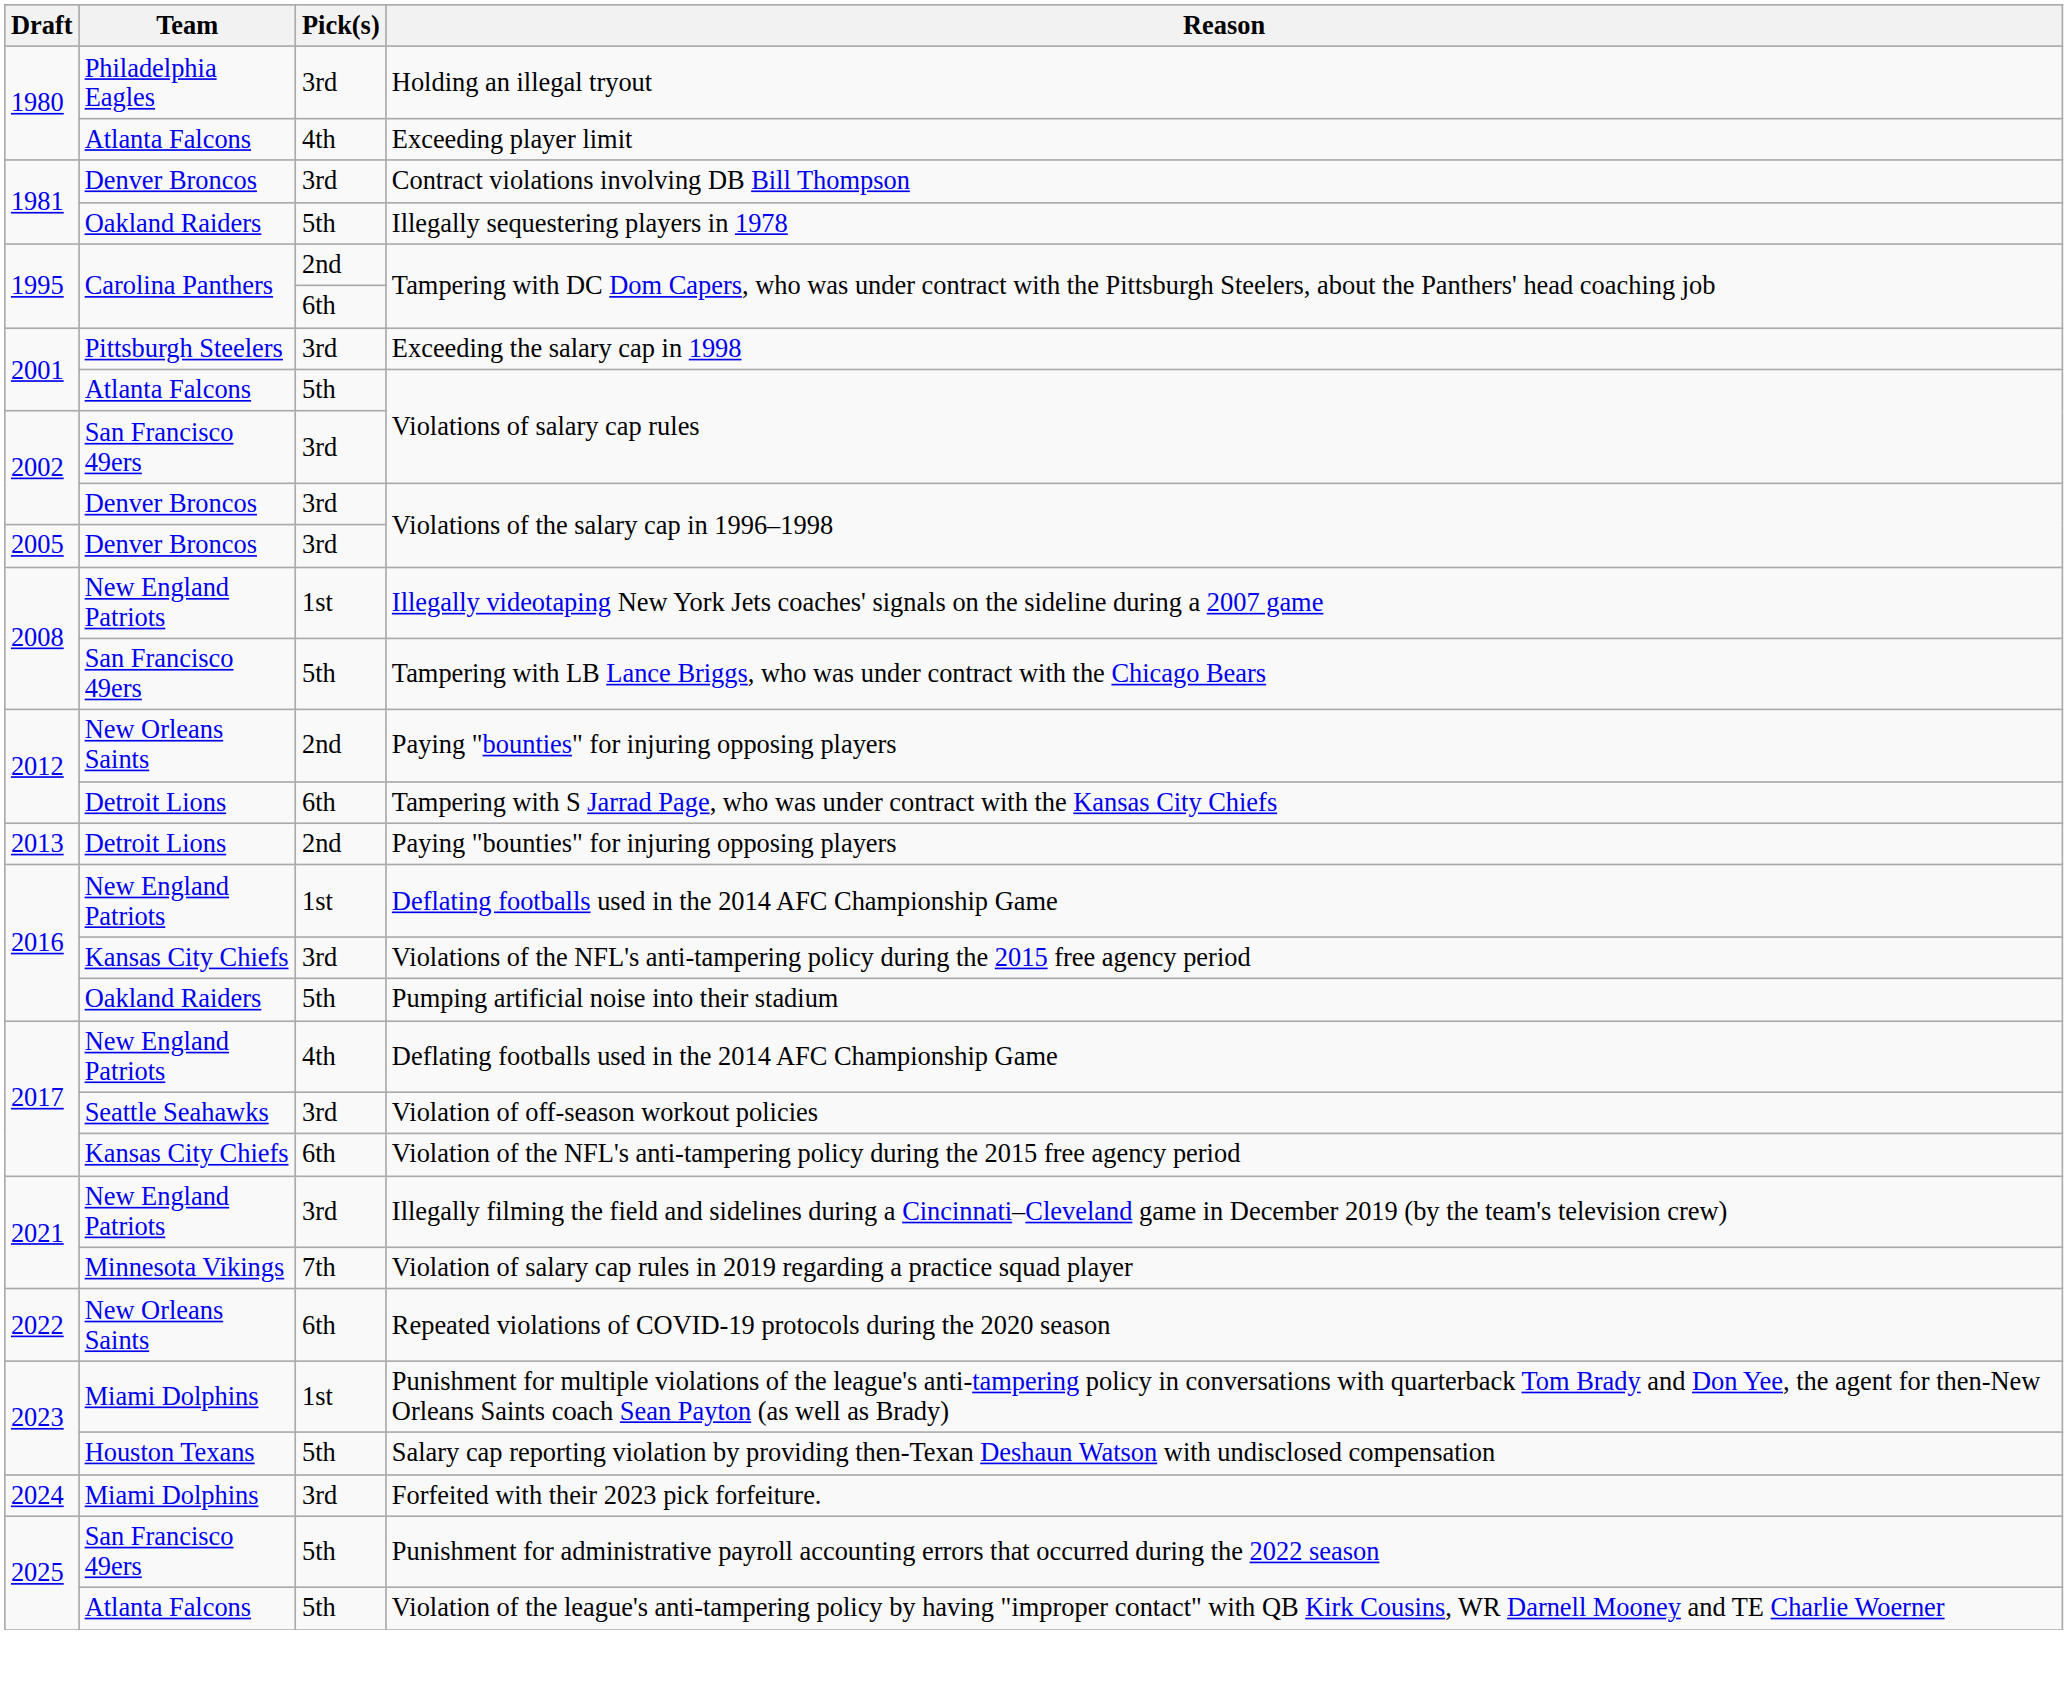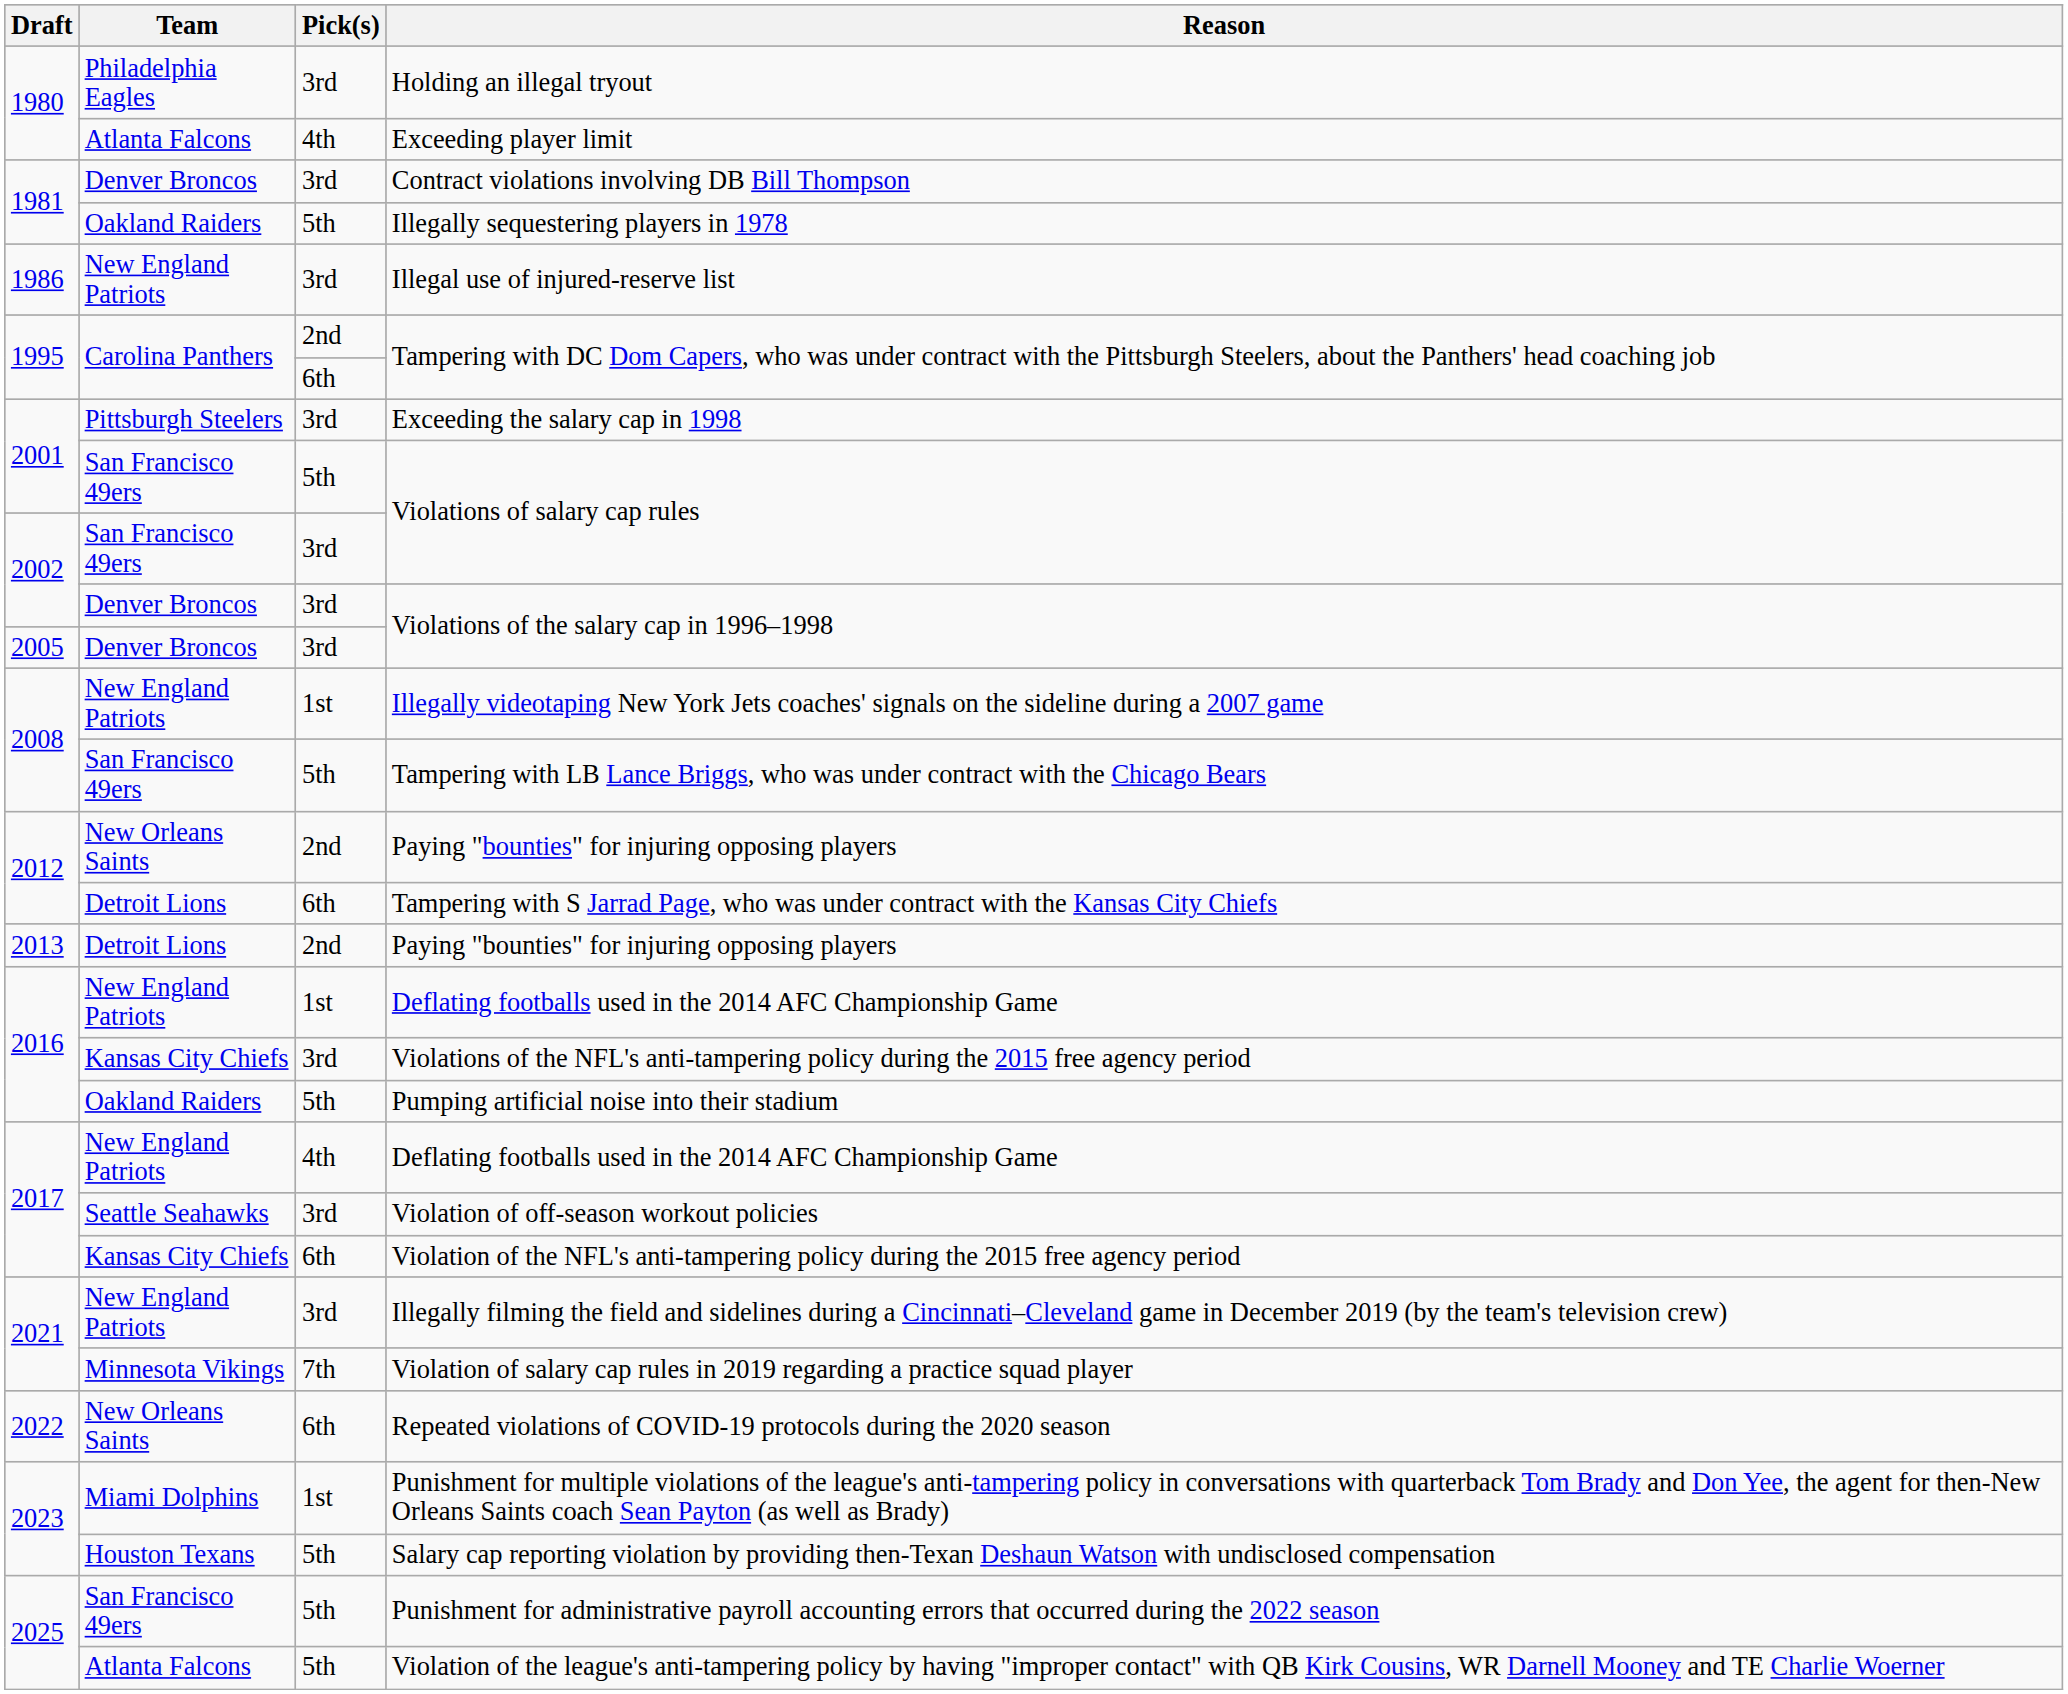 <table class="wikitable">
 <tr>
 <th>Draft</th>
 <th>Team</th>
 <th>Pick(s)</th>
 <th>Reason</th>
 </tr>
 <tr>
 <td rowspan="2"><a href='#'>1980</a></td>
 <td><a href='#'>Philadelphia Eagles</a></td>
 <td>3rd</td>
 <td>Holding an illegal tryout</td>
 </tr>
 <tr>
 <td><a href='#'>Atlanta Falcons</a></td>
 <td>4th</td>
 <td>Exceeding player limit</td>
 </tr>
 <tr>
 <td rowspan="2"><a href='#'>1981</a></td>
 <td><a href='#'>Denver Broncos</a></td>
 <td>3rd</td>
 <td>Contract violations involving DB <a href='#'>Bill Thompson</a></td>
 </tr>
 <tr>
 <td><a href='#'>Oakland Raiders</a></td>
 <td>5th</td>
 <td>Illegally sequestering players in <a href='#'>1978</a></td>
 </tr>
 <tr>
+<td><a href='#'>1986</a></td>
+<td><a href='#'>New England Patriots</a></td>
+<td>3rd</td>
+<td>Illegal use of injured-reserve list</td>
+</tr>
+<tr>
 <td rowspan="2"><a href='#'>1995</a></td>
 <td rowspan="2"><a href='#'>Carolina Panthers</a></td>
 <td>2nd</td>
 <td rowspan="2">Tampering with DC <a href='#'>Dom Capers</a>, who was under contract with the Pittsburgh Steelers, about the Panthers' head coaching job</td>
 </tr>
 <tr>
 <td>6th</td>
 </tr>
 <tr>
 <td rowspan="2"><a href='#'>2001</a></td>
 <td><a href='#'>Pittsburgh Steelers</a></td>
 <td>3rd</td>
 <td>Exceeding the salary cap in <a href='#'>1998</a></td>
 </tr>
 <tr>
-<td><a href='#'>Atlanta Falcons</a></td>
+<td><a href='#'>San Francisco 49ers</a></td>
 <td>5th</td>
 <td rowspan="2">Violations of salary cap rules</td>
 </tr>
 <tr>
 <td rowspan="2"><a href='#'>2002</a></td>
 <td><a href='#'>San Francisco 49ers</a></td>
 <td>3rd</td>
 </tr>
 <tr>
 <td><a href='#'>Denver Broncos</a></td>
 <td>3rd</td>
 <td rowspan="2">Violations of the salary cap in 1996–1998</td>
 </tr>
 <tr>
 <td><a href='#'>2005</a></td>
 <td><a href='#'>Denver Broncos</a></td>
 <td>3rd</td>
 </tr>
 <tr>
 <td rowspan="2"><a href='#'>2008</a></td>
 <td><a href='#'>New England Patriots</a></td>
 <td>1st</td>
 <td><a href='#'>Illegally videotaping</a> New York Jets coaches' signals on the sideline during a <a href='#'>2007 game</a></td>
 </tr>
 <tr>
 <td><a href='#'>San Francisco 49ers</a></td>
 <td>5th</td>
 <td>Tampering with LB <a href='#'>Lance Briggs</a>, who was under contract with the <a href='#'>Chicago Bears</a></td>
 </tr>
 <tr>
 <td rowspan="2"><a href='#'>2012</a></td>
 <td><a href='#'>New Orleans Saints</a></td>
 <td>2nd</td>
 <td>Paying "<a href='#'>bounties</a>" for injuring opposing players</td>
 </tr>
 <tr>
 <td><a href='#'>Detroit Lions</a></td>
 <td>6th</td>
 <td>Tampering with S <a href='#'>Jarrad Page</a>, who was under contract with the <a href='#'>Kansas City Chiefs</a></td>
 </tr>
 <tr>
 <td><a href='#'>2013</a></td>
 <td><a href='#'>Detroit Lions</a></td>
 <td>2nd</td>
 <td>Paying "bounties" for injuring opposing players</td>
 </tr>
 <tr>
 <td rowspan="3"><a href='#'>2016</a></td>
 <td><a href='#'>New England Patriots</a></td>
 <td>1st</td>
 <td><a href='#'>Deflating footballs</a> used in the 2014 AFC Championship Game</td>
 </tr>
 <tr>
 <td><a href='#'>Kansas City Chiefs</a></td>
 <td>3rd</td>
 <td>Violations of the NFL's anti-tampering policy during the <a href='#'>2015</a> free agency period</td>
 </tr>
 <tr>
 <td><a href='#'>Oakland Raiders</a></td>
 <td>5th</td>
 <td>Pumping artificial noise into their stadium</td>
 </tr>
 <tr>
 <td rowspan="3"><a href='#'>2017</a></td>
 <td><a href='#'>New England Patriots</a></td>
 <td>4th</td>
 <td>Deflating footballs used in the 2014 AFC Championship Game</td>
 </tr>
 <tr>
 <td><a href='#'>Seattle Seahawks</a></td>
 <td>3rd</td>
 <td>Violation of off-season workout policies</td>
 </tr>
 <tr>
 <td><a href='#'>Kansas City Chiefs</a></td>
 <td>6th</td>
 <td>Violation of the NFL's anti-tampering policy during the 2015 free agency period</td>
 </tr>
 <tr>
 <td rowspan="2"><a href='#'>2021</a></td>
 <td><a href='#'>New England Patriots</a></td>
 <td>3rd</td>
 <td>Illegally filming the field and sidelines during a <a href='#'>Cincinnati</a>–<a href='#'>Cleveland</a> game in December 2019 (by the team's television crew)</td>
 </tr>
 <tr>
 <td><a href='#'>Minnesota Vikings</a></td>
 <td>7th</td>
 <td>Violation of salary cap rules in 2019 regarding a practice squad player</td>
 </tr>
 <tr>
 <td><a href='#'>2022</a></td>
 <td><a href='#'>New Orleans Saints</a></td>
 <td>6th</td>
 <td>Repeated violations of COVID-19 protocols during the 2020 season</td>
 </tr>
 <tr>
 <td rowspan=2><a href='#'>2023</a></td>
 <td><a href='#'>Miami Dolphins</a></td>
 <td>1st</td>
 <td>Punishment for multiple violations of the league's anti-<a href='#'>tampering</a> policy in conversations with quarterback <a href='#'>Tom Brady</a> and <a href='#'>Don Yee</a>, the agent for then-New Orleans Saints coach <a href='#'>Sean Payton</a> (as well as Brady)</td>
 </tr>
 <tr>
 <td><a href='#'>Houston Texans</a></td>
 <td>5th</td>
 <td>Salary cap reporting violation by providing then-Texan <a href='#'>Deshaun Watson</a> with undisclosed compensation</td>
 </tr>
 <tr>
-<td><a href='#'>2024</a></td>
-<td><a href='#'>Miami Dolphins</a></td>
-<td>3rd</td>
-<td>Forfeited with their 2023 pick forfeiture.</td>
-</tr>
-<tr>
 <td rowspan=2><a href='#'>2025</a></td>
 <td><a href='#'>San Francisco 49ers</a></td>
 <td>5th</td>
 <td>Punishment for administrative payroll accounting errors that occurred during the <a href='#'>2022 season</a></td>
 </tr>
 <tr>
 <td><a href='#'>Atlanta Falcons</a></td>
 <td>5th</td>
 <td>Violation of the league's anti-tampering policy by having "improper contact" with QB <a href='#'>Kirk Cousins</a>, WR <a href='#'>Darnell Mooney</a> and TE <a href='#'>Charlie Woerner</a></td>
 </tr>
 </table>
